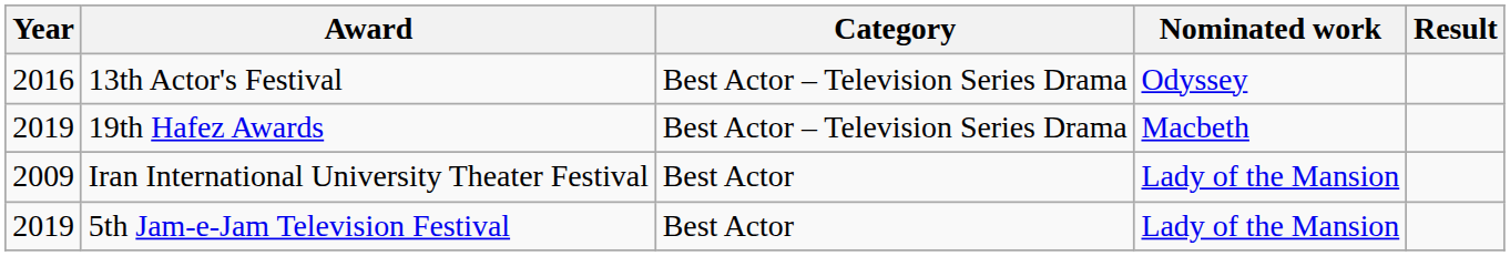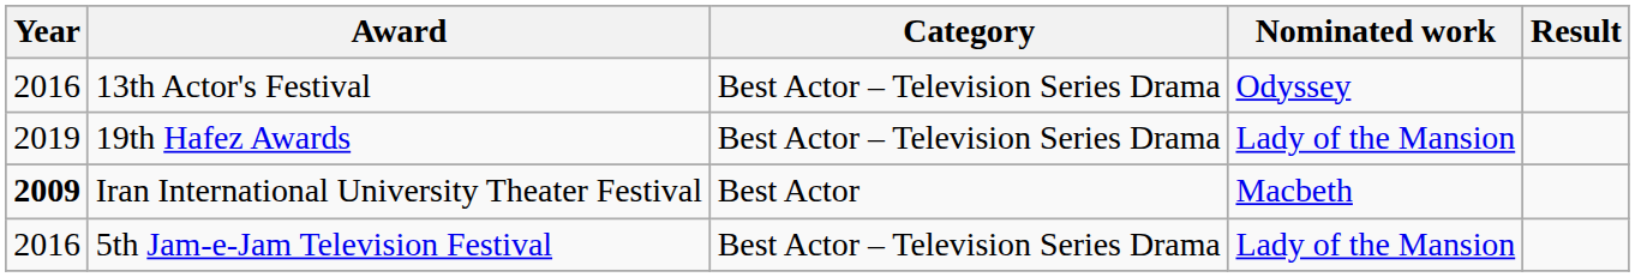 <table class="wikitable sortable">
 <tr>
 <th>Year</th>
 <th>Award</th>
 <th>Category</th>
 <th>Nominated work</th>
 <th>Result</th>
 </tr>
 <tr>
 <td>2016</td>
 <td>13th Actor's Festival</td>
 <td>Best Actor – Television Series Drama</td>
 <td><a href='#'>Odyssey</a></td>
 <td></td>
 </tr>
 <tr>
 <td>2019</td>
 <td>19th <a href='#'>Hafez Awards</a></td>
 <td>Best Actor – Television Series Drama</td>
+<td><a href='#'>Lady of the Mansion</a></td>
+<td></td>
+</tr>
+<tr>
+<td><strong>2009</strong></td>
+<td>Iran International University Theater Festival</td>
+<td>Best Actor</td>
 <td><a href='#'>Macbeth</a></td>
 <td></td>
 </tr>
 <tr>
-<td>2009</td>
-<td>Iran International University Theater Festival</td>
-<td>Best Actor</td>
-<td><a href='#'>Lady of the Mansion</a></td>
-<td></td>
-</tr>
-<tr>
-<td>2019</td>
+<td>2016</td>
 <td>5th <a href='#'>Jam-e-Jam Television Festival</a></td>
-<td>Best Actor</td>
+<td>Best Actor – Television Series Drama</td>
 <td><a href='#'>Lady of the Mansion</a></td>
 <td></td>
 </tr>
 </table>
